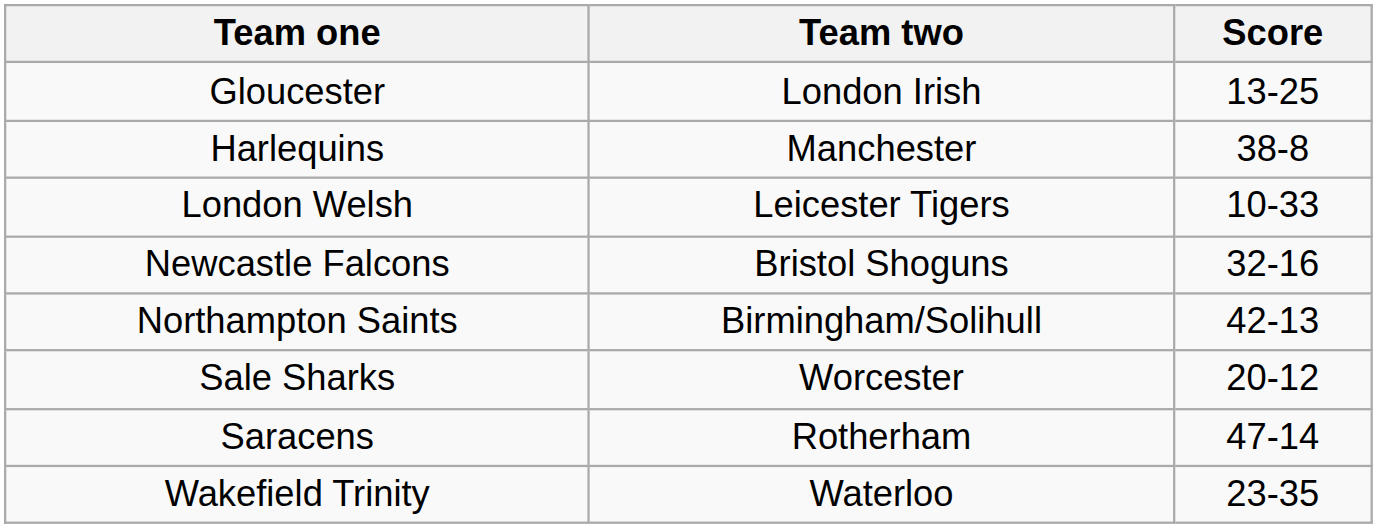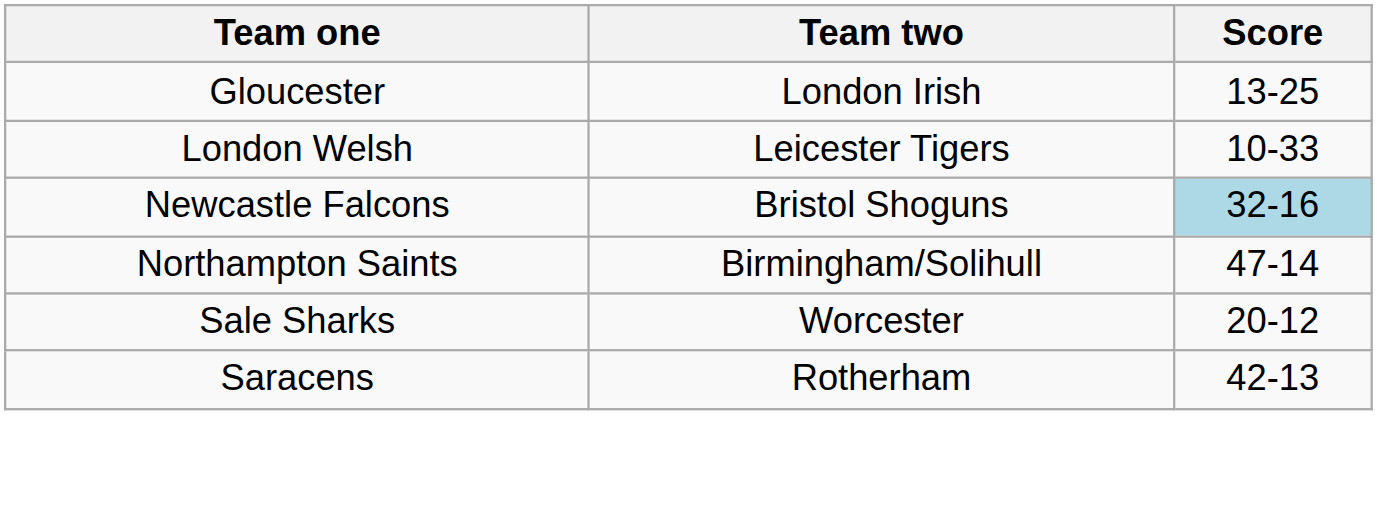 <table class="wikitable" style="text-align: center">
 <tr>
 <th width=250>Team one</th>
 <th width=250>Team two</th>
 <th width=80>Score</th>
 </tr>
 <tr>
 <td>Gloucester</td>
 <td>London Irish</td>
 <td>13-25</td>
 </tr>
 <tr>
-<td>Harlequins</td>
-<td>Manchester</td>
-<td>38-8</td>
-</tr>
-<tr>
 <td>London Welsh</td>
 <td>Leicester Tigers</td>
 <td>10-33</td>
 </tr>
 <tr>
 <td>Newcastle Falcons</td>
 <td>Bristol Shoguns</td>
-<td>32-16</td>
+<td style="background: lightblue;">32-16</td>
 </tr>
 <tr>
 <td>Northampton Saints</td>
 <td>Birmingham/Solihull</td>
-<td>42-13</td>
+<td>47-14</td>
 </tr>
 <tr>
 <td>Sale Sharks</td>
 <td>Worcester</td>
 <td>20-12</td>
 </tr>
 <tr>
 <td>Saracens</td>
 <td>Rotherham</td>
-<td>47-14</td>
-</tr>
-<tr>
-<td>Wakefield Trinity</td>
-<td>Waterloo</td>
-<td>23-35</td>
+<td>42-13</td>
 </tr>
 </table>
